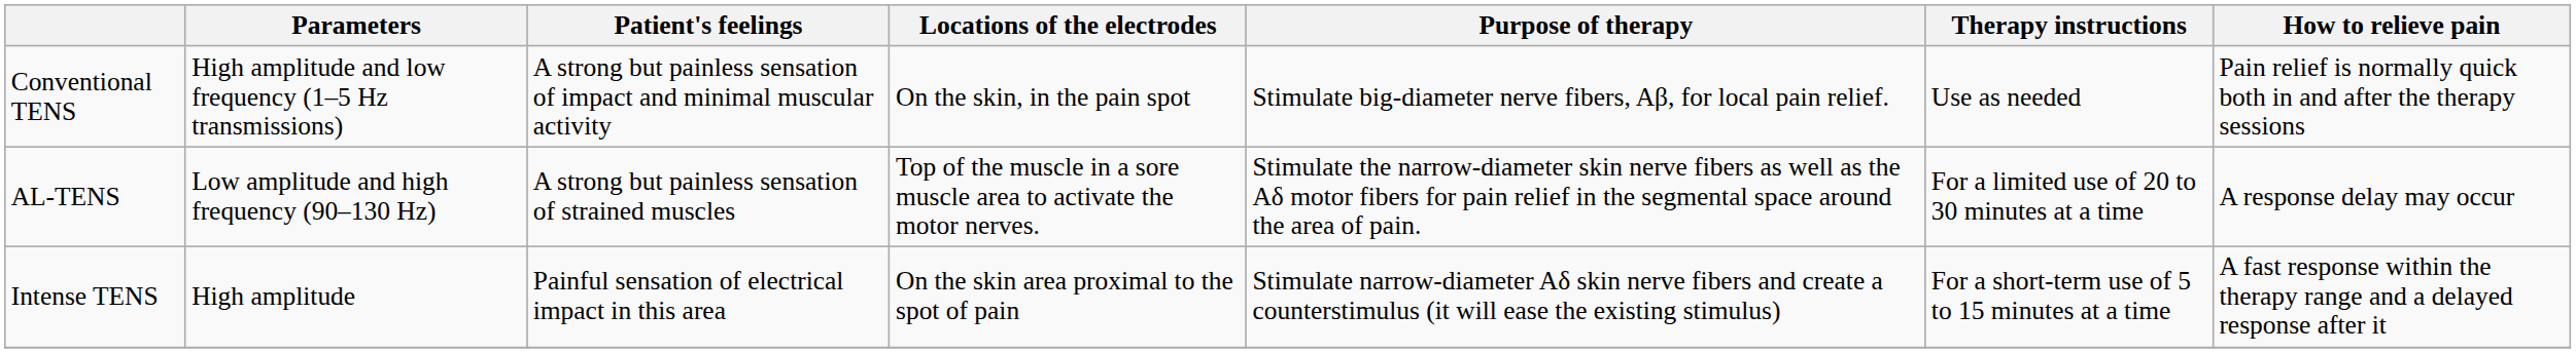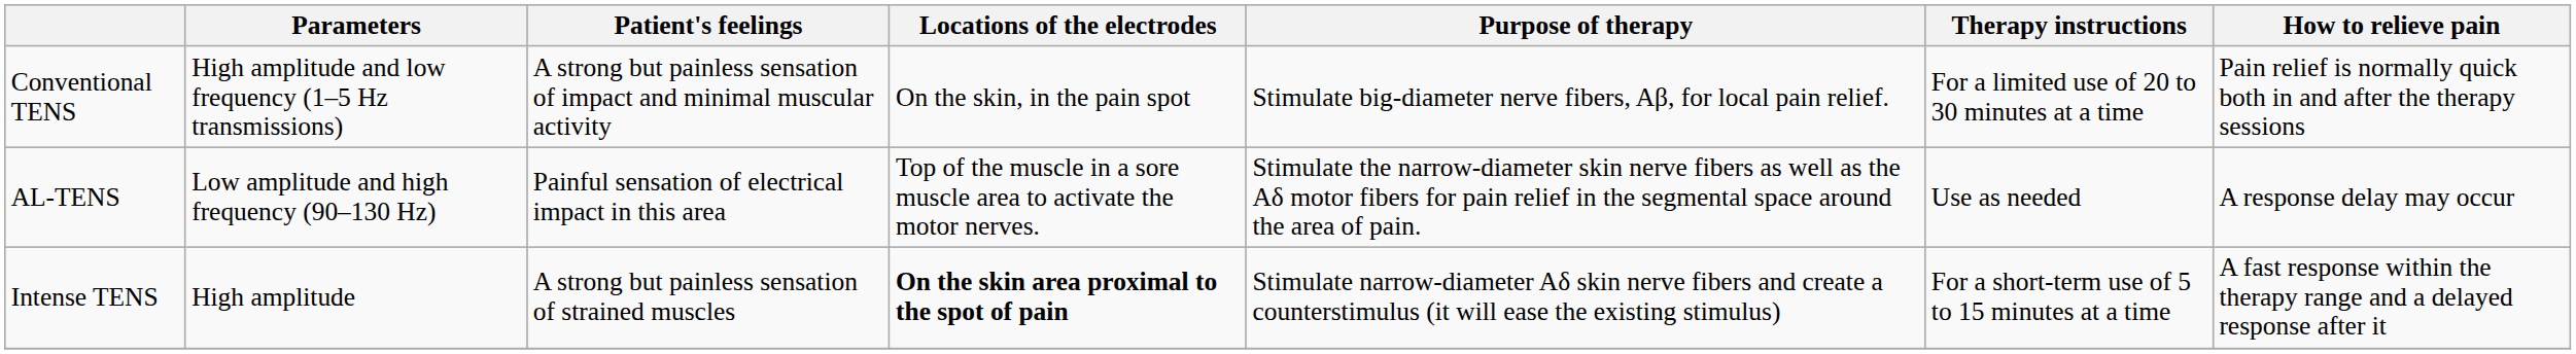 <table class="wikitable">
 <tr>
 <th></th>
 <th>Parameters</th>
 <th>Patient's feelings</th>
 <th>Locations of the electrodes</th>
 <th>Purpose of therapy</th>
 <th>Therapy instructions</th>
 <th>How to relieve pain</th>
 </tr>
 <tr>
 <td>Conventional TENS</td>
 <td>High amplitude and low frequency (1–5 Hz transmissions)</td>
 <td>A strong but painless sensation of impact and minimal muscular activity</td>
 <td>On the skin, in the pain spot</td>
 <td>Stimulate big-diameter nerve fibers, Aβ, for local pain relief.</td>
-<td>Use as needed</td>
+<td>For a limited use of 20 to 30 minutes at a time</td>
 <td>Pain relief is normally quick both in and after the therapy sessions</td>
 </tr>
 <tr>
 <td>AL-TENS</td>
 <td>Low amplitude and high frequency (90–130 Hz)</td>
-<td>A strong but painless sensation of strained muscles</td>
+<td>Painful sensation of electrical impact in this area</td>
 <td>Top of the muscle in a sore muscle area to activate the motor nerves.</td>
 <td>Stimulate the narrow-diameter skin nerve fibers as well as the Aδ motor fibers for pain relief in the segmental space around the area of pain.</td>
-<td>For a limited use of 20 to 30 minutes at a time</td>
+<td>Use as needed</td>
 <td>A response delay may occur</td>
 </tr>
 <tr>
 <td>Intense TENS</td>
 <td>High amplitude</td>
-<td>Painful sensation of electrical impact in this area</td>
-<td>On the skin area proximal to the spot of pain</td>
+<td>A strong but painless sensation of strained muscles</td>
+<td><strong>On the skin area proximal to the spot of pain</strong></td>
 <td>Stimulate narrow-diameter Aδ skin nerve fibers and create a counterstimulus (it will ease the existing stimulus)</td>
 <td>For a short-term use of 5 to 15 minutes at a time</td>
 <td>A fast response within the therapy range and a delayed response after it</td>
 </tr>
 <tr>
 </tr>
 </table>
